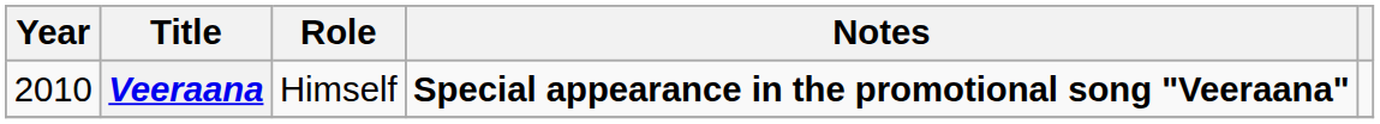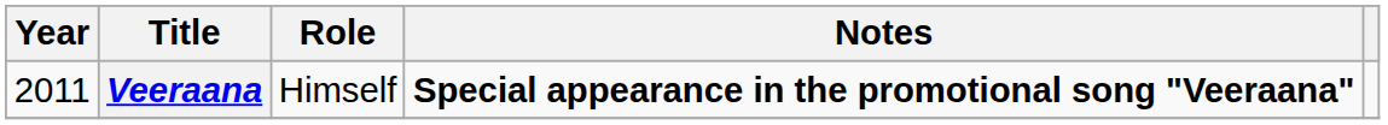 <table class="wikitable sortable plainrowheaders">
 <tr style="background:#ccc; text-align:center;">
 <th scope="col">Year</th>
 <th scope="col">Title</th>
 <th scope="col">Role</th>
 <th scope="col">Notes</th>
 <th scope="col" class="unsortable"></th>
 </tr>
 <tr>
-<td>2010</td>
+<td>2011</td>
 <th scope="row"><em><a href='#'>Veeraana</a></em></th>
 <td>Himself</td>
 <td><strong>Special appearance in the promotional song "Veeraana"</strong></td>
 <td style="text-align: center;"></td>
 </tr>
 <tr>
 </tr>
 </table>
